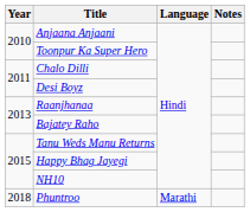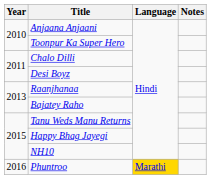 <table class="wikitable sortable">
 <tr>
 <th>Year</th>
 <th>Title</th>
 <th>Language</th>
 <th>Notes</th>
 </tr>
 <tr>
 <td rowspan="2">2010</td>
 <td><em><a href='#'>Anjaana Anjaani</a></em></td>
 <td rowspan="9"><a href='#'>Hindi</a></td>
 <td></td>
 </tr>
 <tr>
 <td><em><a href='#'>Toonpur Ka Super Hero</a></em></td>
 <td></td>
 </tr>
 <tr>
 <td rowspan="2">2011</td>
 <td><em><a href='#'>Chalo Dilli</a></em></td>
 <td></td>
 </tr>
 <tr>
 <td><em><a href='#'>Desi Boyz</a></em></td>
 <td></td>
 </tr>
 <tr>
 <td rowspan="2">2013</td>
 <td><em><a href='#'>Raanjhanaa</a></em></td>
 <td></td>
 </tr>
 <tr>
 <td><em><a href='#'>Bajatey Raho</a></em></td>
 <td></td>
 </tr>
 <tr>
 <td rowspan="3">2015</td>
 <td><em><a href='#'>Tanu Weds Manu Returns</a></em></td>
 <td></td>
 </tr>
 <tr>
 <td><em><a href='#'>Happy Bhag Jayegi</a></em></td>
 <td></td>
 </tr>
 <tr>
 <td><em><a href='#'>NH10</a></em></td>
 <td></td>
 </tr>
 <tr>
-<td>2018</td>
+<td>2016</td>
 <td><em><a href='#'>Phuntroo</a></em></td>
-<td><a href='#'>Marathi</a></td>
+<td style="background: gold;"><a href='#'>Marathi</a></td>
 <td></td>
 </tr>
 </table>
